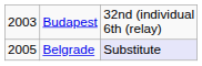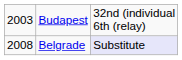 <table class="wikitable">
 <tr>
 <td>2003</td>
 <td><a href='#'>Budapest</a></td>
 <td>32nd (individual<br>6th (relay)</td>
 </tr>
 <tr>
-<td>2005</td>
+<td>2008</td>
 <td><a href='#'>Belgrade</a></td>
 <td style="background: lavender;">Substitute</td>
 </tr>
 </table>
